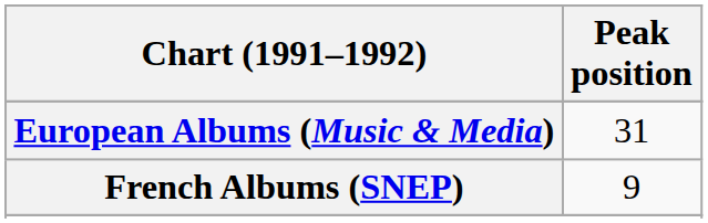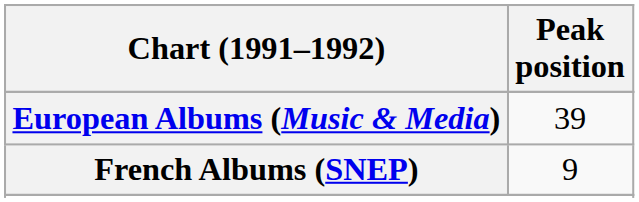 <table class="wikitable sortable plainrowheaders" style="text-align:center">
 <tr>
 <th scope="col">Chart (1991–1992)</th>
 <th scope="col">Peak<br>position</th>
 </tr>
 <tr>
 </tr>
 <tr>
 <th scope="row"><a href='#'>European Albums</a> (<em><a href='#'>Music & Media</a></em>)</th>
-<td>31</td>
+<td>39</td>
 </tr>
 <tr>
 <th scope="row">French Albums (<a href='#'>SNEP</a>)</th>
 <td>9</td>
 </tr>
 <tr>
 </tr>
 <tr>
 </tr>
 <tr>
 </tr>
 </table>
